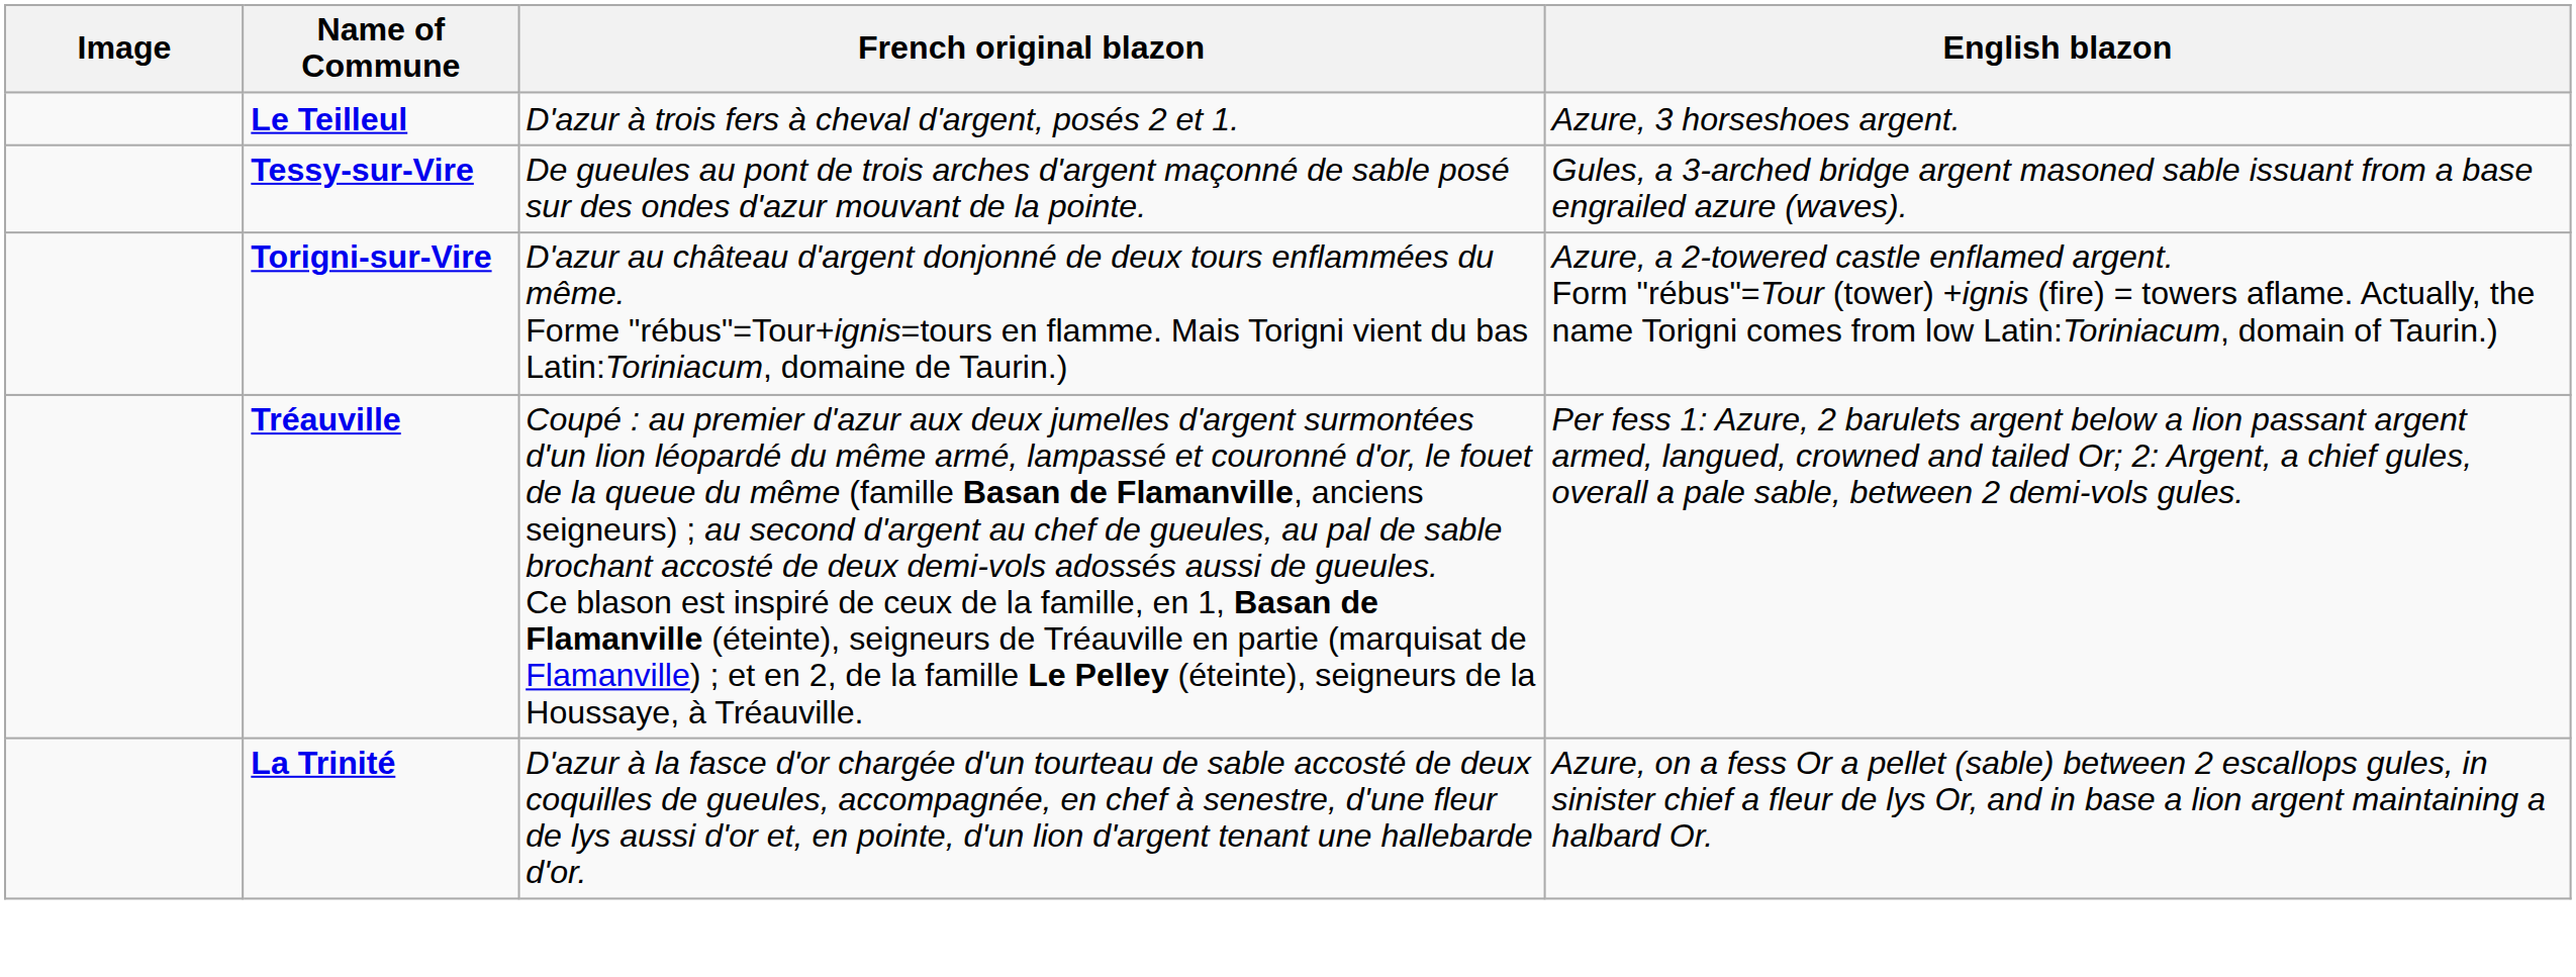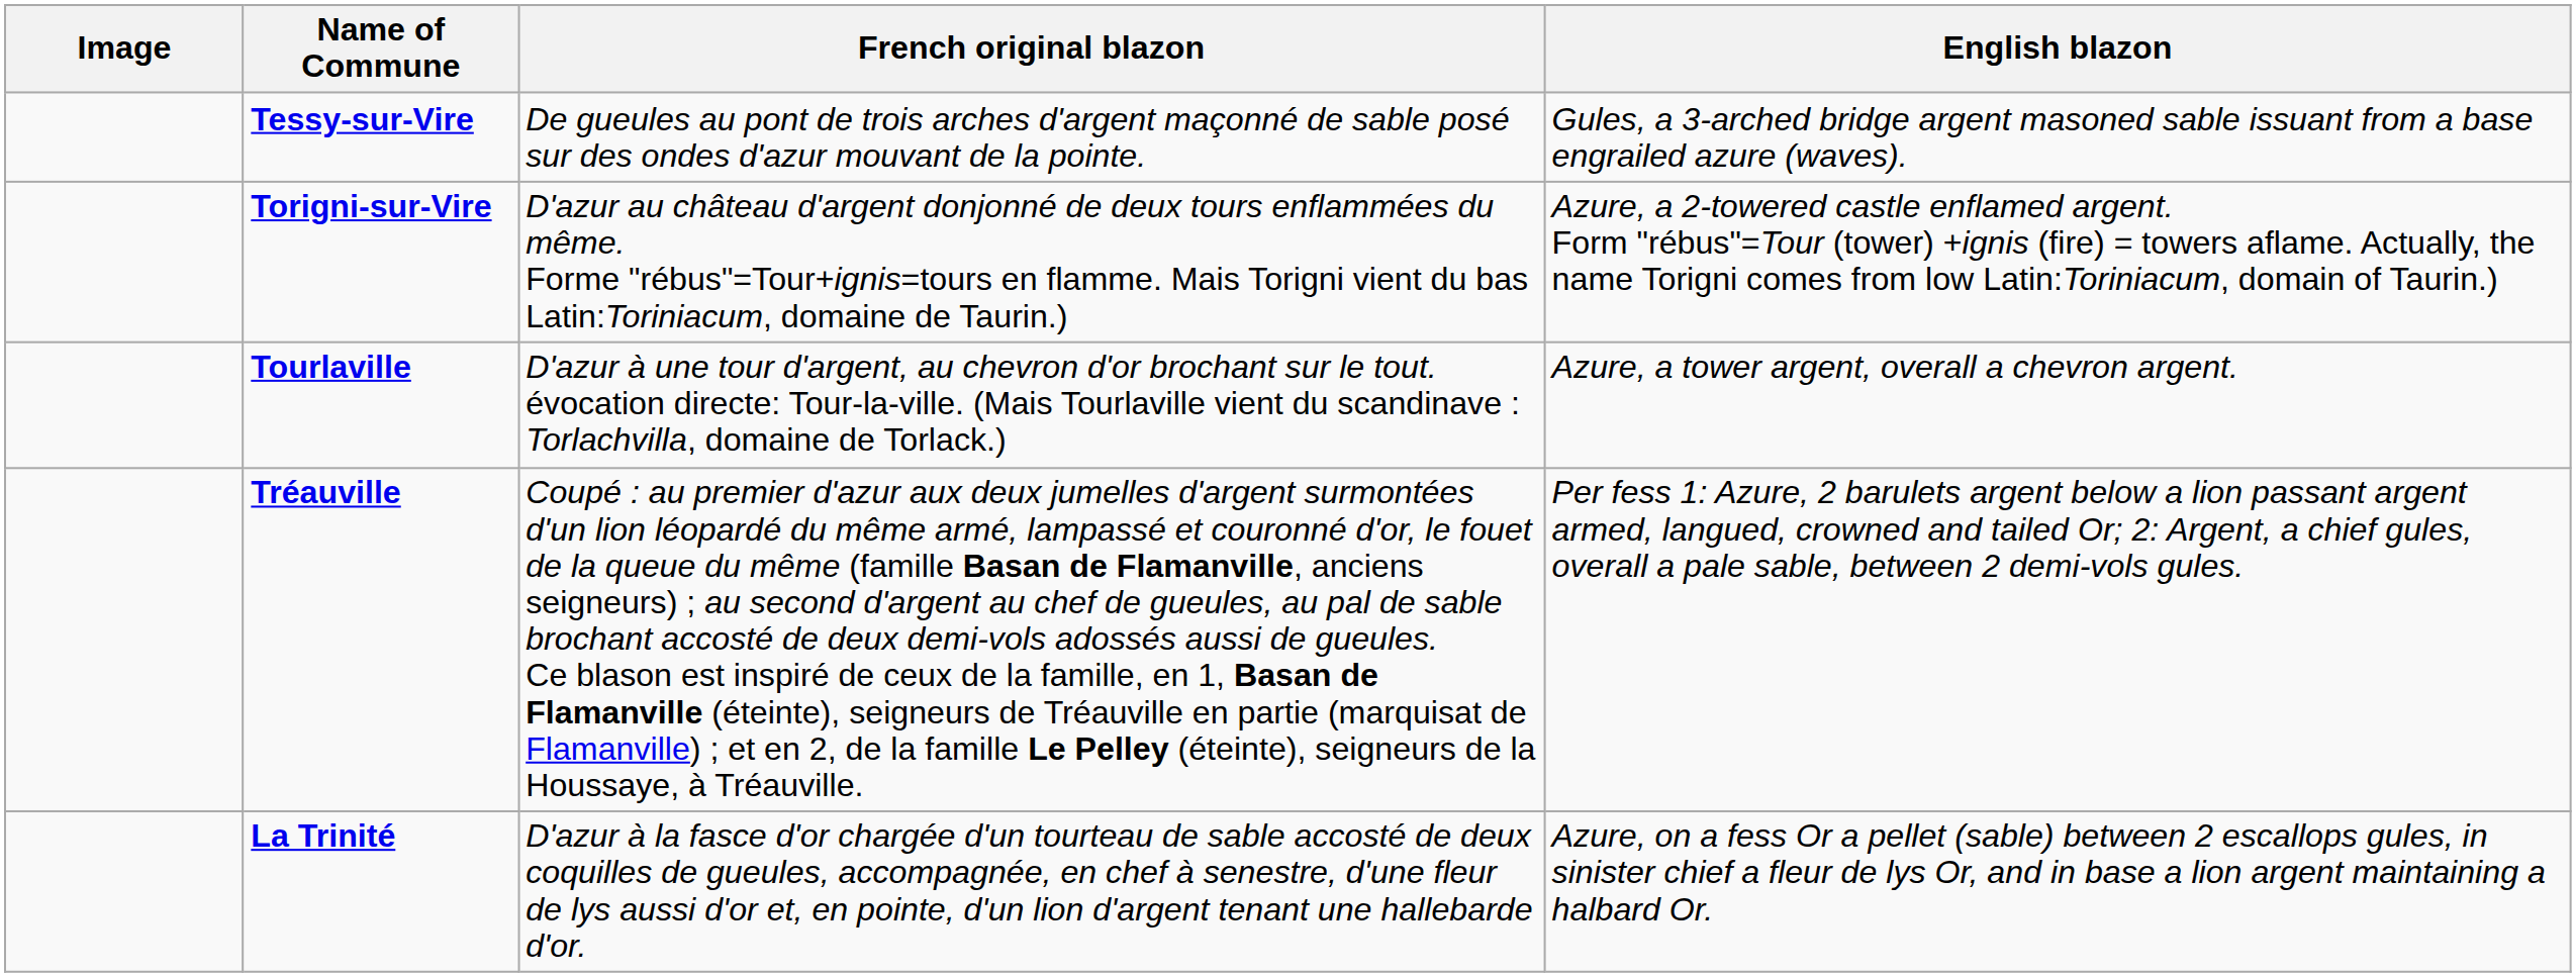 <table class="wikitable" style="width:100%;">
 <tr>
 <th style="width:110px;">Image</th>
 <th>Name of Commune</th>
 <th style="width:40%;">French original blazon</th>
 <th style="width:40%;">English blazon</th>
-</tr>
-<tr valign=top>
-<td align=center></td>
-<td><strong><a href='#'>Le Teilleul</a></strong></td>
-<td><em>D'azur à trois fers à cheval d'argent, posés 2 et 1.</em></td>
-<td><em>Azure, 3 horseshoes argent.</em></td>
 </tr>
 <tr valign=top>
 <td align=center></td>
 <td><strong><a href='#'>Tessy-sur-Vire</a></strong></td>
 <td><em>De gueules au pont de trois arches d'argent maçonné de sable posé sur des ondes d'azur mouvant de la pointe.</em> </td>
 <td><em>Gules, a 3-arched bridge argent masoned sable issuant from a base engrailed azure (waves).</em></td>
 </tr>
 <tr valign=top>
 <td align=center></td>
 <td><strong><a href='#'>Torigni-sur-Vire</a></strong></td>
 <td><em>D'azur au château d'argent donjonné de deux tours enflammées du même.</em> <br>Forme "rébus"=Tour+<em>ignis</em>=tours en flamme. Mais Torigni vient du bas Latin:<em>Toriniacum</em>, domaine de Taurin.)</td>
 <td><em>Azure, a 2-towered castle enflamed argent.</em><br>Form "rébus"=<em>Tour</em> (tower) +<em>ignis</em> (fire) = towers aflame.  Actually, the name Torigni comes from low Latin:<em>Toriniacum</em>, domain of Taurin.)</td>
 </tr>
 <tr valign=top>
 <td align=center></td>
+<td><strong><a href='#'>Tourlaville</a></strong></td>
+<td><em>D'azur à une tour d'argent, au chevron d'or brochant sur le tout.</em> <br>évocation directe: Tour-la-ville. (Mais Tourlaville vient du scandinave : <em>Torlachvilla</em>, domaine de Torlack.)</td>
+<td><em>Azure, a tower argent, overall a chevron argent.</em></td>
+</tr>
+<tr valign=top>
+<td align=center></td>
 <td><strong><a href='#'>Tréauville</a></strong></td>
 <td><em>Coupé : au premier d'azur aux deux jumelles d'argent surmontées d'un lion léopardé du même armé, lampassé et couronné d'or, le fouet de la queue du même</em> (famille <strong>Basan de Flamanville</strong>, anciens seigneurs) ; <em>au second d'argent au chef de gueules, au pal de sable brochant accosté de deux demi-vols adossés aussi de gueules.</em><br>Ce blason est inspiré de ceux de la famille, en 1, <strong>Basan de Flamanville</strong> (éteinte), seigneurs de Tréauville en partie (marquisat de <a href='#'>Flamanville</a>) ; et en 2, de la famille <strong>Le Pelley</strong> (éteinte), seigneurs de la Houssaye, à Tréauville.</td>
 <td><em>Per fess 1: Azure, 2 barulets argent below a lion passant argent armed, langued, crowned and tailed Or; 2: Argent, a chief gules, overall a pale sable, between 2 demi-vols gules.</em></td>
 </tr>
 <tr valign=top>
 <td align=center></td>
 <td><strong><a href='#'>La Trinité</a></strong></td>
 <td><em> D'azur à la fasce d'or chargée d'un tourteau de sable accosté de deux coquilles de gueules, accompagnée, en chef à senestre, d'une fleur de lys aussi d'or et, en pointe, d'un lion d'argent tenant une hallebarde d'or.</em></td>
 <td><em>Azure, on a fess Or a pellet (sable) between 2 escallops gules, in sinister chief a fleur de lys Or, and in base a lion argent maintaining a halbard Or.</em></td>
 </tr>
 </table>
